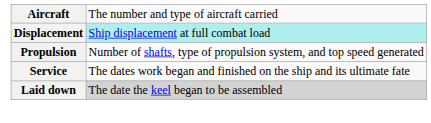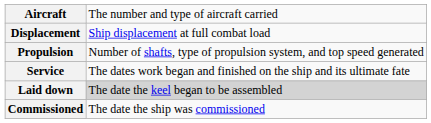 <table class="wikitable plainrowheaders" style="float: right; margin: 0 0 0 1em;">
 <tr>
 <th scope="row">Aircraft</th>
 <td>The number and type of aircraft carried</td>
 </tr>
 <tr>
 <th scope="row">Displacement</th>
-<td style="background: paleturquoise;"><a href='#'>Ship displacement</a> at full combat load</td>
+<td><a href='#'>Ship displacement</a> at full combat load</td>
 </tr>
 <tr>
 <th scope="row">Propulsion</th>
 <td>Number of <a href='#'>shafts</a>, type of propulsion system, and top speed generated</td>
 </tr>
 <tr>
 <th scope="row">Service</th>
 <td>The dates work began and finished on the ship and its ultimate fate</td>
 </tr>
 <tr>
 <th scope="row">Laid down</th>
 <td style="background: lightgrey;">The date the <a href='#'>keel</a> began to be assembled</td>
 </tr>
+<tr>
+<th scope="row">Commissioned</th>
+<td>The date the ship was <a href='#'>commissioned</a></td>
+</tr>
 </table>
